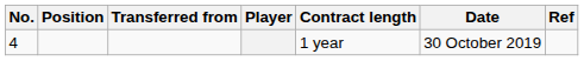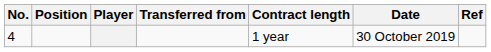 <table class="wikitable plainrowheaders sortable" style="text-align:center; text-align:left">
 <tr>
 <th scope="col">No.</th>
 <th scope="col">Position</th>
+<th scope="col">Player</th>
 <th scope="col">Transferred from</th>
-<th scope="col">Player</th>
 <th scope="col">Contract length</th>
 <th scope="col">Date</th>
 <th scope="col" class="unsortable">Ref</th>
 </tr>
 <tr>
 <td>4</td>
 <td></td>
+<th scope="row"></th>
 <td></td>
-<th scope="row"></th>
 <td>1 year</td>
 <td>30 October 2019</td>
 <td></td>
 </tr>
 </table>
